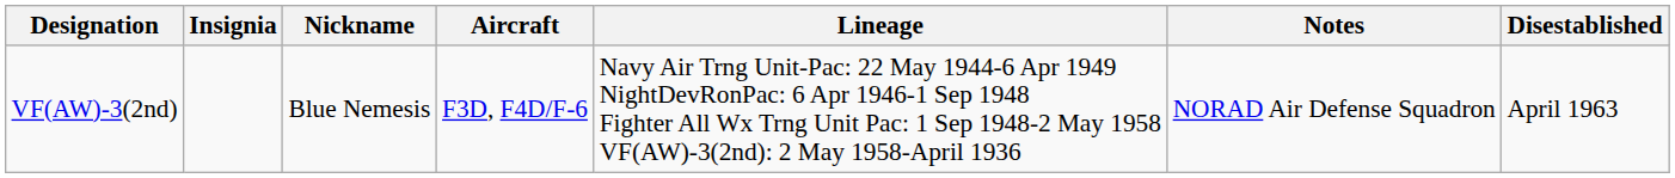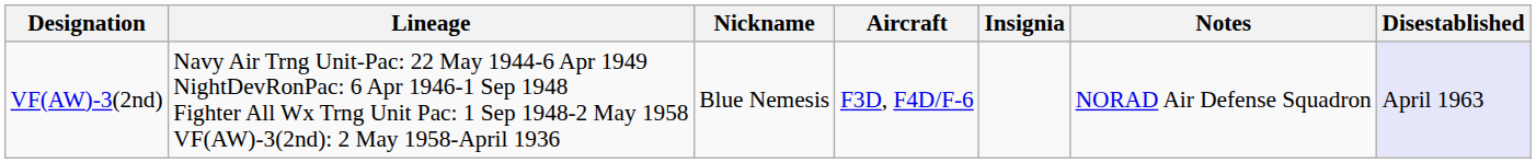 <table class="wikitable">
 <tr>
 <th>Designation</th>
-<th>Insignia</th>
+<th>Lineage</th>
 <th>Nickname</th>
 <th>Aircraft</th>
-<th>Lineage</th>
+<th>Insignia</th>
 <th>Notes</th>
 <th>Disestablished</th>
 </tr>
 <tr>
 <td><a href='#'>VF(AW)-3</a>(2nd)</td>
-<td></td>
+<td style="white-space: nowrap;">Navy Air Trng Unit-Pac: 22 May 1944-6 Apr 1949<br>NightDevRonPac: 6 Apr 1946-1 Sep 1948<br>Fighter All Wx Trng Unit Pac: 1 Sep 1948-2 May 1958<br>VF(AW)-3(2nd): 2 May 1958-April 1936</td>
 <td>Blue Nemesis</td>
 <td><a href='#'>F3D</a>, <a href='#'>F4D/F-6</a></td>
-<td style="white-space: nowrap;">Navy Air Trng Unit-Pac: 22 May 1944-6 Apr 1949<br>NightDevRonPac: 6 Apr 1946-1 Sep 1948<br>Fighter All Wx Trng Unit Pac: 1 Sep 1948-2 May 1958<br>VF(AW)-3(2nd): 2 May 1958-April 1936</td>
+<td></td>
 <td><a href='#'>NORAD</a> Air Defense Squadron</td>
-<td>April 1963</td>
+<td style="background: lavender;">April 1963</td>
 </tr>
 </table>
